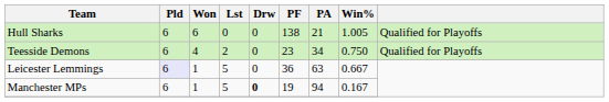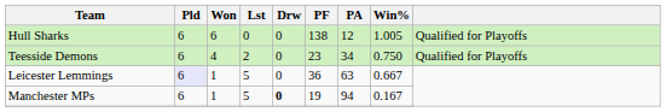 <table class="wikitable" width=65%">
 <tr>
 <th width=26%>Team</th>
 <th width=5%>Pld</th>
 <th width=5%>Won</th>
 <th width=5%>Lst</th>
 <th width=5%>Drw</th>
 <th width=5%>PF</th>
 <th width=5%>PA</th>
 <th width=6%>Win%</th>
 <th width=38%></th>
 </tr>
 <tr bgcolor="#d0f0c0">
 <td>Hull Sharks</td>
 <td>6</td>
 <td>6</td>
 <td>0</td>
 <td>0</td>
 <td>138</td>
-<td>21</td>
+<td>12</td>
 <td>1.005</td>
 <td>Qualified for Playoffs</td>
 </tr>
 <tr bgcolor="#d0f0c0">
 <td>Teesside Demons</td>
 <td>6</td>
 <td>4</td>
 <td>2</td>
 <td>0</td>
 <td>23</td>
 <td>34</td>
 <td>0.750</td>
 <td>Qualified for Playoffs</td>
 </tr>
 <tr>
 <td>Leicester Lemmings</td>
 <td style="background: lavender;">6</td>
 <td>1</td>
 <td>5</td>
 <td>0</td>
 <td>36</td>
 <td>63</td>
 <td>0.667</td>
 </tr>
 <tr>
 <td>Manchester MPs</td>
 <td>6</td>
 <td>1</td>
 <td>5</td>
 <td><strong>0</strong></td>
 <td>19</td>
 <td>94</td>
 <td>0.167</td>
 </tr>
 <tr>
 </tr>
 </table>
